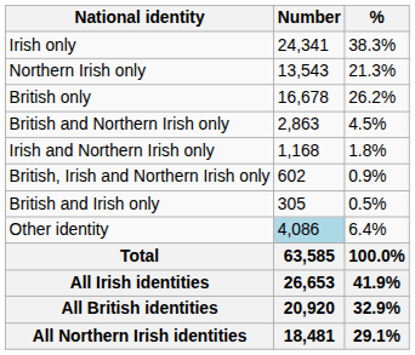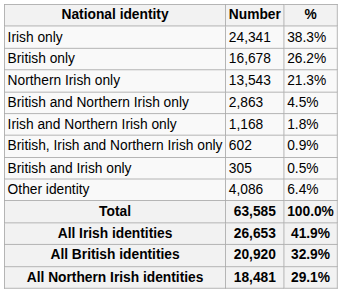 <table class="wikitable">
 <tr>
 <th>National identity</th>
 <th>Number</th>
 <th>%</th>
 </tr>
 <tr>
 <td>Irish only</td>
 <td>24,341</td>
 <td>38.3%</td>
 </tr>
 <tr>
+<td>British only</td>
+<td>16,678</td>
+<td>26.2%</td>
+</tr>
+<tr>
 <td>Northern Irish only</td>
 <td>13,543</td>
 <td>21.3%</td>
-</tr>
-<tr>
-<td>British only</td>
-<td>16,678</td>
-<td>26.2%</td>
 </tr>
 <tr>
 <td>British and Northern Irish only</td>
 <td>2,863</td>
 <td>4.5%</td>
 </tr>
 <tr>
 <td>Irish and Northern Irish only</td>
 <td>1,168</td>
 <td>1.8%</td>
 </tr>
 <tr>
 <td>British, Irish and Northern Irish only</td>
 <td>602</td>
 <td>0.9%</td>
 </tr>
 <tr>
 <td>British and Irish only</td>
 <td>305</td>
 <td>0.5%</td>
 </tr>
 <tr>
 <td>Other identity</td>
-<td style="background: lightblue;">4,086</td>
+<td>4,086</td>
 <td>6.4%</td>
 </tr>
 <tr>
 <th>Total</th>
 <th>63,585</th>
 <th>100.0%</th>
 </tr>
 <tr>
 <th>All Irish identities</th>
 <th>26,653</th>
 <th>41.9%</th>
 </tr>
 <tr>
 <th>All British identities</th>
 <th>20,920</th>
 <th>32.9%</th>
 </tr>
 <tr>
 <th>All Northern Irish identities</th>
 <th>18,481</th>
 <th>29.1%</th>
 </tr>
 </table>
